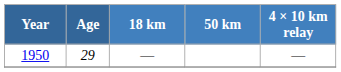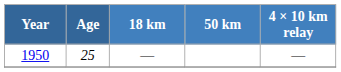 <table class="wikitable" style="font-size:95%; text-align:center; border:grey solid 1px; border-collapse:collapse; background:#ffffff;">
 <tr>
 <th style="background-color:#369; color:white; width:60px;"> Year </th>
 <th style="background-color:#369; color:white; width:40px;"> Age </th>
 <th style="background-color:#4180be; color:white; width:75px;"> 18 km </th>
 <th style="background-color:#4180be; color:white; width:75px;"> 50 km </th>
 <th style="background-color:#4180be; color:white; width:75px;"> 4 × 10 km <br> relay </th>
 </tr>
 <tr>
 <td><a href='#'>1950</a></td>
-<td><em>29</em></td>
+<td><em>25</em></td>
 <td>—</td>
 <td></td>
 <td>—</td>
 </tr>
 <tr>
 </tr>
 </table>
